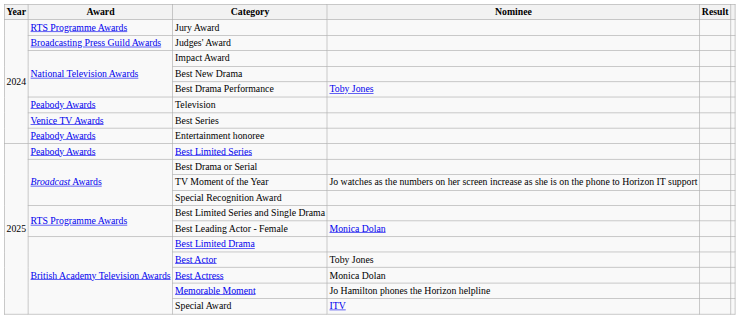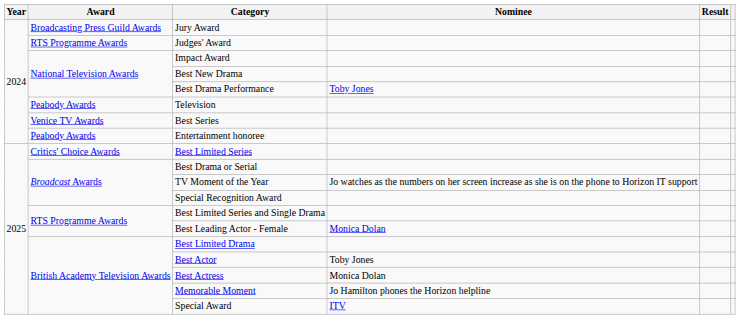 <table class="wikitable">
 <tr>
 <th>Year</th>
 <th>Award</th>
 <th>Category</th>
 <th>Nominee</th>
 <th>Result</th>
 <th></th>
 </tr>
 <tr>
 <td rowspan=8>2024</td>
-<td><a href='#'>RTS Programme Awards</a></td>
+<td><a href='#'>Broadcasting Press Guild Awards</a></td>
 <td>Jury Award</td>
 <td></td>
 <td></td>
 <td align="center"></td>
 </tr>
 <tr>
-<td><a href='#'>Broadcasting Press Guild Awards</a></td>
+<td><a href='#'>RTS Programme Awards</a></td>
 <td>Judges' Award</td>
 <td></td>
 <td></td>
 <td align="center"></td>
 </tr>
 <tr>
 <td rowspan=3><a href='#'>National Television Awards</a></td>
 <td>Impact Award</td>
 <td></td>
 <td></td>
 <td align="center"></td>
 </tr>
 <tr>
 <td>Best New Drama</td>
 <td></td>
 <td></td>
 <td align="center"></td>
 </tr>
 <tr>
 <td>Best Drama Performance</td>
 <td><a href='#'>Toby Jones</a></td>
 <td></td>
 <td align="center"></td>
 </tr>
 <tr>
 <td><a href='#'>Peabody Awards</a></td>
 <td>Television</td>
 <td></td>
 <td></td>
 <td align="center"></td>
 </tr>
 <tr>
 <td><a href='#'>Venice TV Awards</a></td>
 <td>Best Series</td>
 <td></td>
 <td></td>
 <td align="center"></td>
 </tr>
 <tr>
 <td><a href='#'>Peabody Awards</a></td>
 <td>Entertainment honoree</td>
 <td></td>
 <td></td>
 <td align="center"></td>
 </tr>
 <tr>
 <td rowspan="11">2025</td>
-<td><a href='#'>Peabody Awards</a></td>
+<td><a href='#'>Critics' Choice Awards</a></td>
 <td><a href='#'>Best Limited Series</a></td>
 <td></td>
 <td></td>
 <td align="center"></td>
 </tr>
 <tr>
 <td rowspan=3><a href='#'><em>Broadcast</em> Awards</a></td>
 <td>Best Drama or Serial</td>
 <td></td>
 <td></td>
 <td align="center"></td>
 </tr>
 <tr>
 <td>TV Moment of the Year</td>
 <td>Jo watches as the numbers on her screen increase as she is on the phone to Horizon IT support</td>
 <td></td>
 <td align="center"></td>
 </tr>
 <tr>
 <td>Special Recognition Award</td>
 <td></td>
 <td></td>
 <td align="center"></td>
 </tr>
 <tr>
 <td rowspan=2><a href='#'>RTS Programme Awards</a></td>
 <td>Best Limited Series and Single Drama</td>
 <td></td>
 <td></td>
 <td align="center"></td>
 </tr>
 <tr>
 <td>Best Leading Actor - Female</td>
 <td><a href='#'>Monica Dolan</a></td>
 <td></td>
 <td align="center"></td>
 </tr>
 <tr>
 <td rowspan=5><a href='#'>British Academy Television Awards</a></td>
 <td><a href='#'>Best Limited Drama</a></td>
 <td></td>
 <td></td>
 <td align="center"></td>
 </tr>
 <tr>
 <td><a href='#'>Best Actor</a></td>
 <td>Toby Jones</td>
 <td></td>
 <td align="center"></td>
 </tr>
 <tr>
 <td><a href='#'>Best Actress</a></td>
 <td>Monica Dolan</td>
 <td></td>
 <td align="center"></td>
 </tr>
 <tr>
 <td><a href='#'>Memorable Moment</a></td>
 <td>Jo Hamilton phones the Horizon helpline</td>
 <td></td>
 <td align="center"></td>
 </tr>
 <tr>
 <td>Special Award</td>
 <td><a href='#'>ITV</a></td>
 <td></td>
 <td align="center"></td>
 </tr>
 </table>
